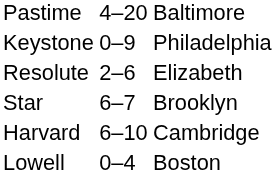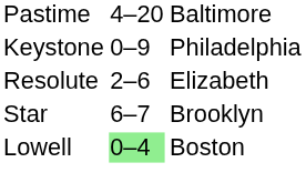 <table>
 <tr>
 <td>Pastime</td>
 <td>4–20</td>
 <td>Baltimore</td>
 </tr>
 <tr>
 <td>Keystone</td>
 <td>0–9</td>
 <td>Philadelphia</td>
 </tr>
 <tr>
 <td>Resolute</td>
 <td>2–6</td>
 <td>Elizabeth</td>
 </tr>
 <tr>
 <td>Star</td>
 <td>6–7</td>
 <td>Brooklyn</td>
 </tr>
 <tr>
-<td>Harvard</td>
-<td>6–10</td>
-<td>Cambridge</td>
-</tr>
-<tr>
 <td>Lowell</td>
-<td>0–4</td>
+<td style="background: lightgreen;">0–4</td>
 <td>Boston</td>
 </tr>
 </table>
